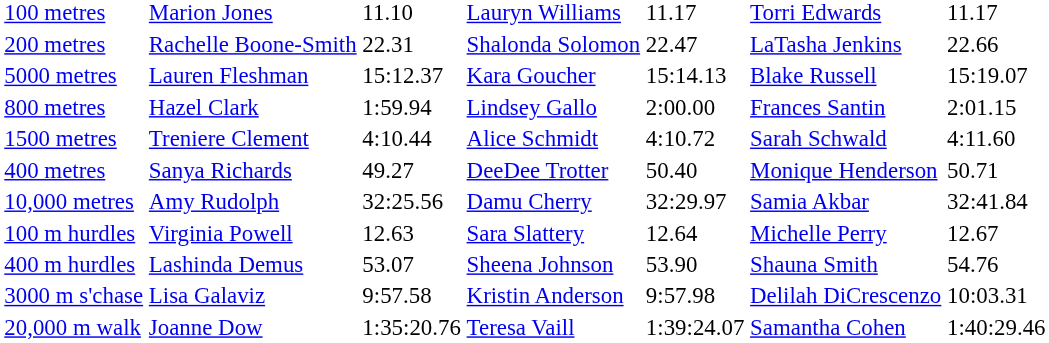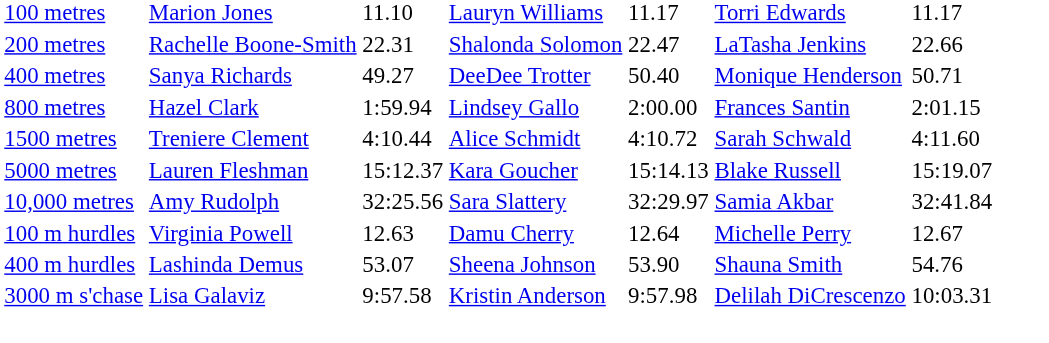 <table>
 <tr>
 <td><a href='#'>100 metres</a></td>
 <td><a href='#'>Marion Jones</a></td>
 <td>11.10</td>
 <td><a href='#'>Lauryn Williams</a></td>
 <td>11.17</td>
 <td><a href='#'>Torri Edwards</a></td>
 <td>11.17</td>
 </tr>
 <tr>
 <td><a href='#'>200 metres</a></td>
 <td><a href='#'>Rachelle Boone-Smith</a></td>
 <td>22.31</td>
 <td><a href='#'>Shalonda Solomon</a></td>
 <td>22.47</td>
 <td><a href='#'>LaTasha Jenkins</a></td>
 <td>22.66</td>
 </tr>
 <tr>
-<td><a href='#'>5000 metres</a></td>
-<td><a href='#'>Lauren Fleshman</a></td>
-<td>15:12.37</td>
-<td><a href='#'>Kara Goucher</a></td>
-<td>15:14.13</td>
-<td><a href='#'>Blake Russell</a></td>
-<td>15:19.07</td>
+<td><a href='#'>400 metres</a></td>
+<td><a href='#'>Sanya Richards</a></td>
+<td>49.27</td>
+<td><a href='#'>DeeDee Trotter</a></td>
+<td>50.40</td>
+<td><a href='#'>Monique Henderson</a></td>
+<td>50.71</td>
 </tr>
 <tr>
 <td><a href='#'>800 metres</a></td>
 <td><a href='#'>Hazel Clark</a></td>
 <td>1:59.94</td>
 <td><a href='#'>Lindsey Gallo</a></td>
 <td>2:00.00</td>
 <td><a href='#'>Frances Santin</a></td>
 <td>2:01.15</td>
 </tr>
 <tr>
 <td><a href='#'>1500 metres</a></td>
 <td><a href='#'>Treniere Clement</a></td>
 <td>4:10.44</td>
 <td><a href='#'>Alice Schmidt</a></td>
 <td>4:10.72</td>
 <td><a href='#'>Sarah Schwald</a></td>
 <td>4:11.60</td>
 </tr>
 <tr>
-<td><a href='#'>400 metres</a></td>
-<td><a href='#'>Sanya Richards</a></td>
-<td>49.27</td>
-<td><a href='#'>DeeDee Trotter</a></td>
-<td>50.40</td>
-<td><a href='#'>Monique Henderson</a></td>
-<td>50.71</td>
+<td><a href='#'>5000 metres</a></td>
+<td><a href='#'>Lauren Fleshman</a></td>
+<td>15:12.37</td>
+<td><a href='#'>Kara Goucher</a></td>
+<td>15:14.13</td>
+<td><a href='#'>Blake Russell</a></td>
+<td>15:19.07</td>
 </tr>
 <tr>
 <td><a href='#'>10,000 metres</a></td>
 <td><a href='#'>Amy Rudolph</a></td>
 <td>32:25.56</td>
-<td><a href='#'>Damu Cherry</a></td>
+<td><a href='#'>Sara Slattery</a></td>
 <td>32:29.97</td>
 <td><a href='#'>Samia Akbar</a></td>
 <td>32:41.84</td>
 </tr>
 <tr>
 <td><a href='#'>100 m hurdles</a></td>
 <td><a href='#'>Virginia Powell</a></td>
 <td>12.63</td>
-<td><a href='#'>Sara Slattery</a></td>
+<td><a href='#'>Damu Cherry</a></td>
 <td>12.64</td>
 <td><a href='#'>Michelle Perry</a></td>
 <td>12.67</td>
 </tr>
 <tr>
 <td><a href='#'>400 m hurdles</a></td>
 <td><a href='#'>Lashinda Demus</a></td>
 <td>53.07</td>
 <td><a href='#'>Sheena Johnson</a></td>
 <td>53.90</td>
 <td><a href='#'>Shauna Smith</a></td>
 <td>54.76</td>
 </tr>
 <tr>
 <td><a href='#'>3000 m s'chase</a></td>
 <td><a href='#'>Lisa Galaviz</a></td>
 <td>9:57.58</td>
 <td><a href='#'>Kristin Anderson</a></td>
 <td>9:57.98</td>
 <td><a href='#'>Delilah DiCrescenzo</a></td>
 <td>10:03.31</td>
 </tr>
-<tr>
-<td><a href='#'>20,000 m walk</a></td>
-<td><a href='#'>Joanne Dow</a></td>
-<td>1:35:20.76</td>
-<td><a href='#'>Teresa Vaill</a></td>
-<td>1:39:24.07</td>
-<td><a href='#'>Samantha Cohen</a></td>
-<td>1:40:29.46</td>
-</tr>
 </table>
